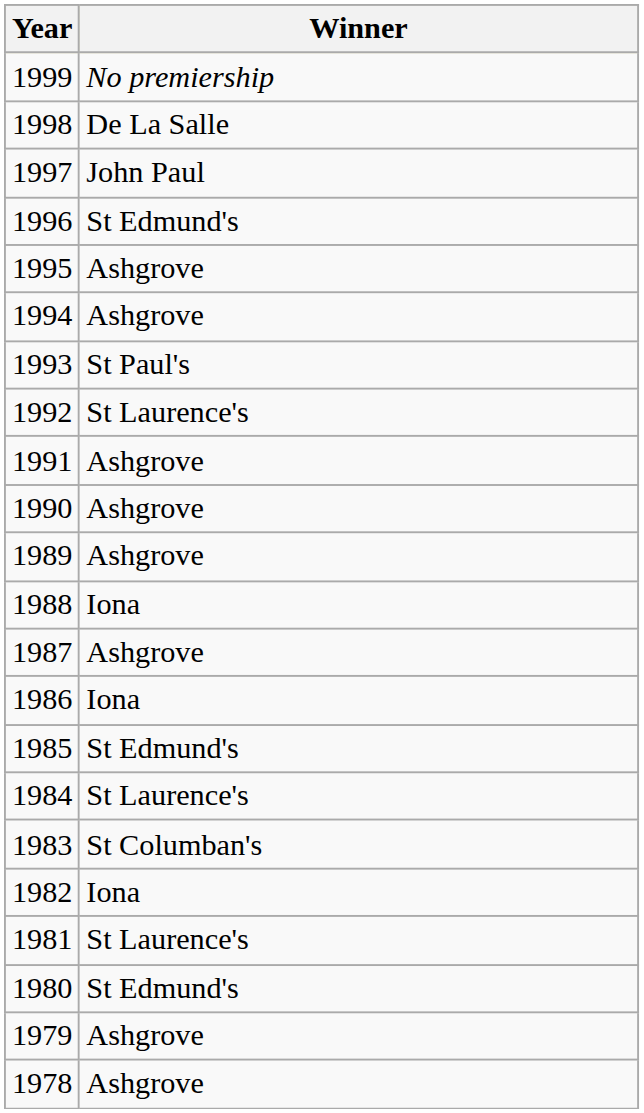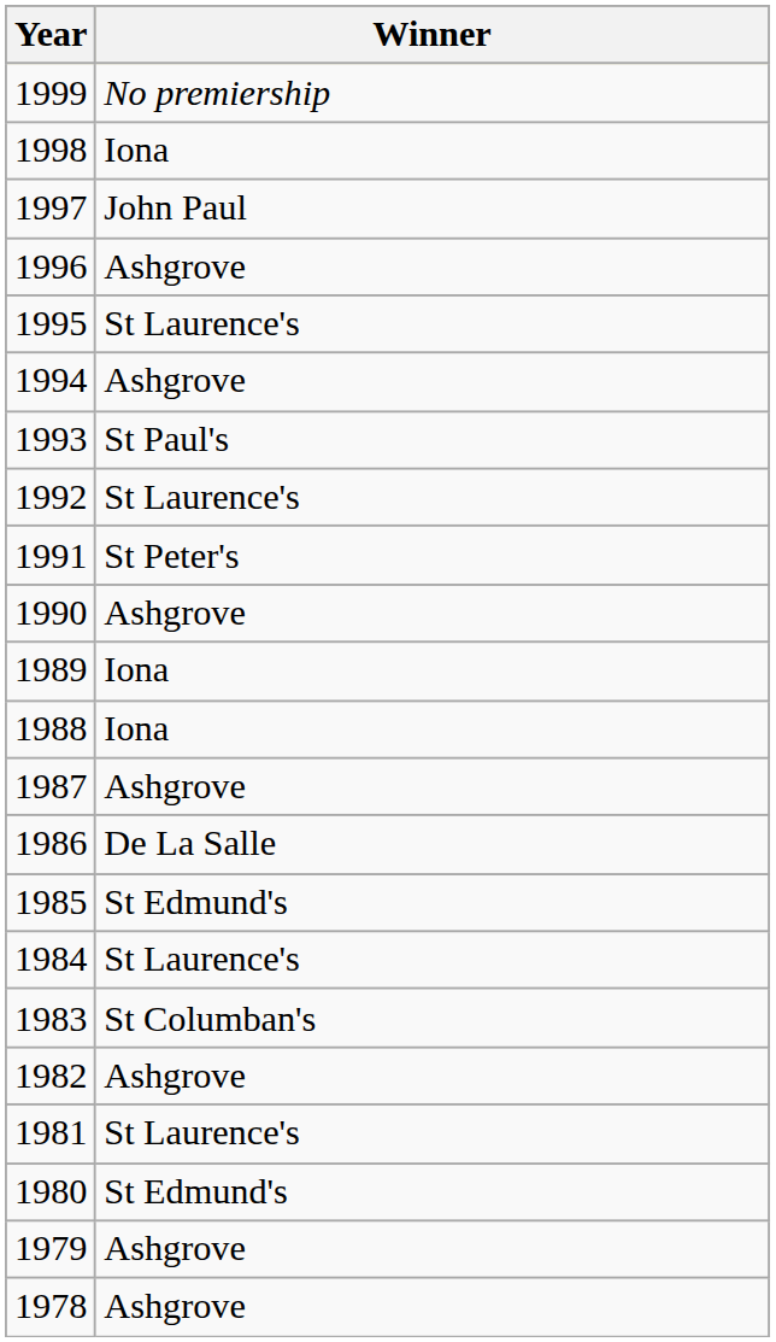 <table class="wikitable">
 <tr bgcolor=#bdb76b>
 <th style="width:2em;">Year</th>
 <th style="width:18em;">Winner</th>
 </tr>
 <tr>
 <td>1999</td>
 <td><em>No premiership</em></td>
 </tr>
 <tr>
 <td>1998</td>
-<td>De La Salle</td>
+<td>Iona</td>
 </tr>
 <tr>
 <td>1997</td>
 <td>John Paul</td>
 </tr>
 <tr>
 <td>1996</td>
-<td>St Edmund's</td>
+<td>Ashgrove</td>
 </tr>
 <tr>
 <td>1995</td>
-<td>Ashgrove</td>
+<td>St Laurence's</td>
 </tr>
 <tr>
 <td>1994</td>
 <td>Ashgrove</td>
 </tr>
 <tr>
 <td>1993</td>
 <td>St Paul's</td>
 </tr>
 <tr>
 <td>1992</td>
 <td>St Laurence's</td>
 </tr>
 <tr>
 <td>1991</td>
-<td>Ashgrove</td>
+<td>St Peter's</td>
 </tr>
 <tr>
 <td>1990</td>
 <td>Ashgrove</td>
 </tr>
 <tr>
 <td>1989</td>
-<td>Ashgrove</td>
+<td>Iona</td>
 </tr>
 <tr>
 <td>1988</td>
 <td>Iona</td>
 </tr>
 <tr>
 <td>1987</td>
 <td>Ashgrove</td>
 </tr>
 <tr>
 <td>1986</td>
-<td>Iona</td>
+<td>De La Salle</td>
 </tr>
 <tr>
 <td>1985</td>
 <td>St Edmund's</td>
 </tr>
 <tr>
 <td>1984</td>
 <td>St Laurence's</td>
 </tr>
 <tr>
 <td>1983</td>
 <td>St Columban's</td>
 </tr>
 <tr>
 <td>1982</td>
-<td>Iona</td>
+<td>Ashgrove</td>
 </tr>
 <tr>
 <td>1981</td>
 <td>St Laurence's</td>
 </tr>
 <tr>
 <td>1980</td>
 <td>St Edmund's</td>
 </tr>
 <tr>
 <td>1979</td>
 <td>Ashgrove</td>
 </tr>
 <tr>
 <td>1978</td>
 <td>Ashgrove</td>
 </tr>
 </table>
